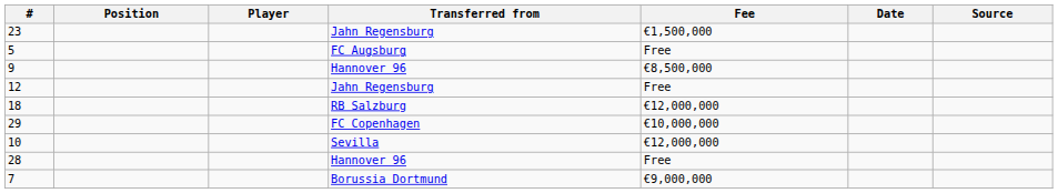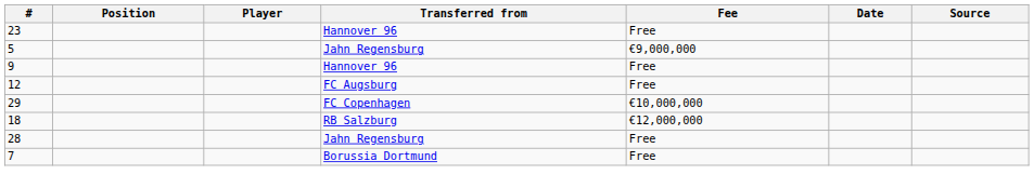 <table class="wikitable sortable" style="width:90%; text-align:center; font-size:95%; text-align:left;">
 <tr>
 <th>#</th>
 <th>Position</th>
 <th>Player</th>
 <th>Transferred from</th>
 <th>Fee</th>
 <th>Date</th>
 <th>Source</th>
 </tr>
 <tr>
 <td>23</td>
 <td></td>
 <td></td>
-<td> <a href='#'>Jahn Regensburg</a></td>
-<td>€1,500,000</td>
+<td> <a href='#'>Hannover 96</a></td>
+<td>Free</td>
 <td></td>
 <td></td>
 </tr>
 <tr>
 <td>5</td>
+<td></td>
+<td></td>
+<td> <a href='#'>Jahn Regensburg</a></td>
+<td>€9,000,000</td>
+<td></td>
+<td></td>
+</tr>
+<tr>
+<td>9</td>
+<td></td>
+<td></td>
+<td> <a href='#'>Hannover 96</a></td>
+<td>Free</td>
+<td></td>
+<td></td>
+</tr>
+<tr>
+<td>12</td>
 <td></td>
 <td></td>
 <td> <a href='#'>FC Augsburg</a></td>
 <td>Free</td>
 <td></td>
 <td></td>
 </tr>
 <tr>
-<td>9</td>
+<td>29</td>
 <td></td>
 <td></td>
-<td> <a href='#'>Hannover 96</a></td>
-<td>€8,500,000</td>
-<td></td>
-<td></td>
-</tr>
-<tr>
-<td>12</td>
-<td></td>
-<td></td>
-<td> <a href='#'>Jahn Regensburg</a></td>
-<td>Free</td>
+<td> <a href='#'>FC Copenhagen</a></td>
+<td>€10,000,000</td>
 <td></td>
 <td></td>
 </tr>
 <tr>
 <td>18</td>
 <td></td>
 <td></td>
 <td> <a href='#'>RB Salzburg</a></td>
 <td>€12,000,000</td>
 <td></td>
 <td></td>
 </tr>
 <tr>
-<td>29</td>
-<td></td>
-<td></td>
-<td> <a href='#'>FC Copenhagen</a></td>
-<td>€10,000,000</td>
-<td></td>
-<td></td>
-</tr>
-<tr>
-<td>10</td>
-<td></td>
-<td></td>
-<td> <a href='#'>Sevilla</a></td>
-<td>€12,000,000</td>
-<td></td>
-<td></td>
-</tr>
-<tr>
 <td>28</td>
 <td></td>
 <td></td>
-<td> <a href='#'>Hannover 96</a></td>
+<td> <a href='#'>Jahn Regensburg</a></td>
 <td>Free</td>
 <td></td>
 <td></td>
 </tr>
 <tr>
 <td>7</td>
 <td></td>
 <td></td>
 <td> <a href='#'>Borussia Dortmund</a></td>
-<td>€9,000,000</td>
+<td>Free</td>
 <td></td>
 <td></td>
 </tr>
 </table>
